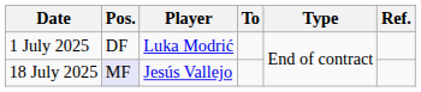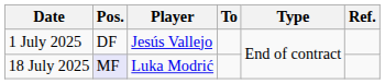 <table class="wikitable">
 <tr>
 <th>Date</th>
 <th>Pos.</th>
 <th>Player</th>
 <th>To</th>
 <th>Type</th>
 <th><abbr>Ref.</abbr></th>
 </tr>
 <tr>
 <td>1 July 2025</td>
 <td>DF</td>
-<td> <a href='#'>Luka Modrić</a></td>
+<td> <a href='#'>Jesús Vallejo</a></td>
 <td></td>
 <td rowspan=2>End of contract</td>
 <td align="center"></td>
 </tr>
 <tr>
 <td>18 July 2025</td>
 <td style="background: lavender;">MF</td>
-<td> <a href='#'>Jesús Vallejo</a></td>
+<td> <a href='#'>Luka Modrić</a></td>
 <td></td>
 <td align="center"></td>
 </tr>
 </table>
